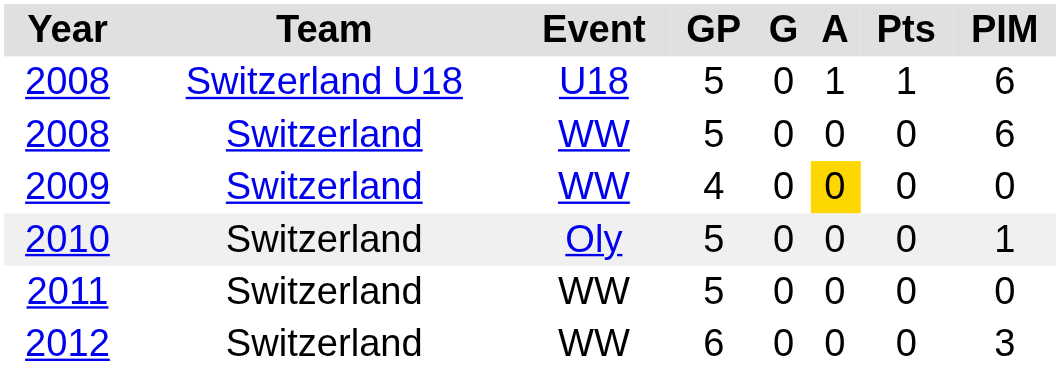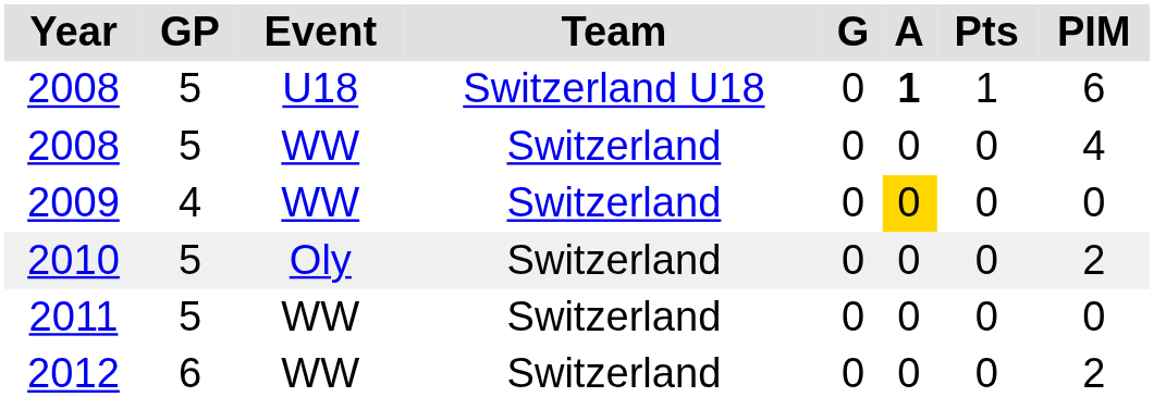 <table BORDER="0" CELLPADDING="2" CELLSPACING="0" width="35%">
 <tr ALIGN="center" bgcolor="#e0e0e0">
 <th>Year</th>
+<th>GP</th>
+<th>Event</th>
 <th>Team</th>
-<th>Event</th>
-<th>GP</th>
 <th>G</th>
 <th>A</th>
 <th>Pts</th>
 <th>PIM</th>
 </tr>
 <tr ALIGN="center">
 <td><a href='#'>2008</a></td>
+<td>5</td>
+<td><a href='#'>U18</a></td>
 <td><a href='#'>Switzerland U18</a></td>
-<td><a href='#'>U18</a></td>
-<td>5</td>
 <td>0</td>
-<td>1</td>
+<td><strong>1</strong></td>
 <td>1</td>
 <td>6</td>
 </tr>
 <tr ALIGN="center">
 <td><a href='#'>2008</a></td>
+<td>5</td>
+<td><a href='#'>WW</a></td>
 <td><a href='#'>Switzerland</a></td>
-<td><a href='#'>WW</a></td>
-<td>5</td>
 <td>0</td>
 <td>0</td>
 <td>0</td>
-<td>6</td>
+<td>4</td>
 </tr>
 <tr ALIGN="center">
 <td><a href='#'>2009</a></td>
+<td>4</td>
+<td><a href='#'>WW</a></td>
 <td><a href='#'>Switzerland</a></td>
-<td><a href='#'>WW</a></td>
-<td>4</td>
 <td>0</td>
 <td style="background: gold;">0</td>
 <td>0</td>
 <td>0</td>
 </tr>
 <tr ALIGN="center" bgcolor="#f0f0f0">
 <td><a href='#'>2010</a></td>
+<td>5</td>
+<td><a href='#'>Oly</a></td>
 <td>Switzerland</td>
-<td><a href='#'>Oly</a></td>
-<td>5</td>
 <td>0</td>
 <td>0</td>
 <td>0</td>
-<td>1</td>
+<td>2</td>
 </tr>
 <tr ALIGN="center">
 <td><a href='#'>2011</a></td>
+<td>5</td>
+<td>WW</td>
 <td>Switzerland</td>
-<td>WW</td>
-<td>5</td>
 <td>0</td>
 <td>0</td>
 <td>0</td>
 <td>0</td>
 </tr>
 <tr ALIGN="center">
 <td><a href='#'>2012</a></td>
+<td>6</td>
+<td>WW</td>
 <td>Switzerland</td>
-<td>WW</td>
-<td>6</td>
 <td>0</td>
 <td>0</td>
 <td>0</td>
-<td>3</td>
+<td>2</td>
 </tr>
 </table>
